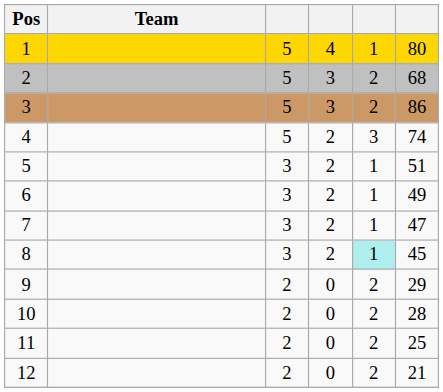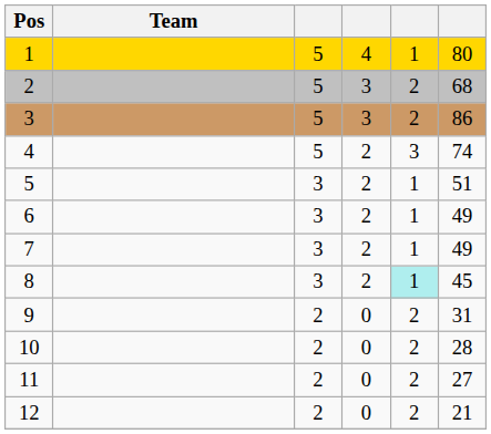 <table class="wikitable" style="text-align:center">
 <tr>
 <th width=30>Pos</th>
 <th width=180>Team</th>
 <th width=30></th>
 <th width=30></th>
 <th width=30></th>
 <th width=30></th>
 </tr>
 <tr bgcolor=gold>
 <td>1</td>
 <td align=left></td>
 <td>5</td>
 <td>4</td>
 <td>1</td>
 <td>80</td>
 </tr>
 <tr bgcolor=silver>
 <td>2</td>
 <td align=left></td>
 <td>5</td>
 <td>3</td>
 <td>2</td>
 <td>68</td>
 </tr>
 <tr bgcolor=cc9966>
 <td>3</td>
 <td align=left></td>
 <td>5</td>
 <td>3</td>
 <td>2</td>
 <td>86</td>
 </tr>
 <tr>
 <td>4</td>
 <td align=left></td>
 <td>5</td>
 <td>2</td>
 <td>3</td>
 <td>74</td>
 </tr>
 <tr>
 <td>5</td>
 <td align=left></td>
 <td>3</td>
 <td>2</td>
 <td>1</td>
 <td>51</td>
 </tr>
 <tr>
 <td>6</td>
 <td align=left></td>
 <td>3</td>
 <td>2</td>
 <td>1</td>
 <td>49</td>
 </tr>
 <tr>
 <td>7</td>
 <td align=left></td>
 <td>3</td>
 <td>2</td>
 <td>1</td>
-<td>47</td>
+<td>49</td>
 </tr>
 <tr>
 <td>8</td>
 <td align=left></td>
 <td>3</td>
 <td>2</td>
 <td style="background: paleturquoise;">1</td>
 <td>45</td>
 </tr>
 <tr>
 <td>9</td>
 <td align=left></td>
 <td>2</td>
 <td>0</td>
 <td>2</td>
-<td>29</td>
+<td>31</td>
 </tr>
 <tr>
 <td>10</td>
 <td align=left></td>
 <td>2</td>
 <td>0</td>
 <td>2</td>
 <td>28</td>
 </tr>
 <tr>
 <td>11</td>
 <td align=left></td>
 <td>2</td>
 <td>0</td>
 <td>2</td>
-<td>25</td>
+<td>27</td>
 </tr>
 <tr>
 <td>12</td>
 <td align=left></td>
 <td>2</td>
 <td>0</td>
 <td>2</td>
 <td>21</td>
 </tr>
 <tr>
 </tr>
 </table>
